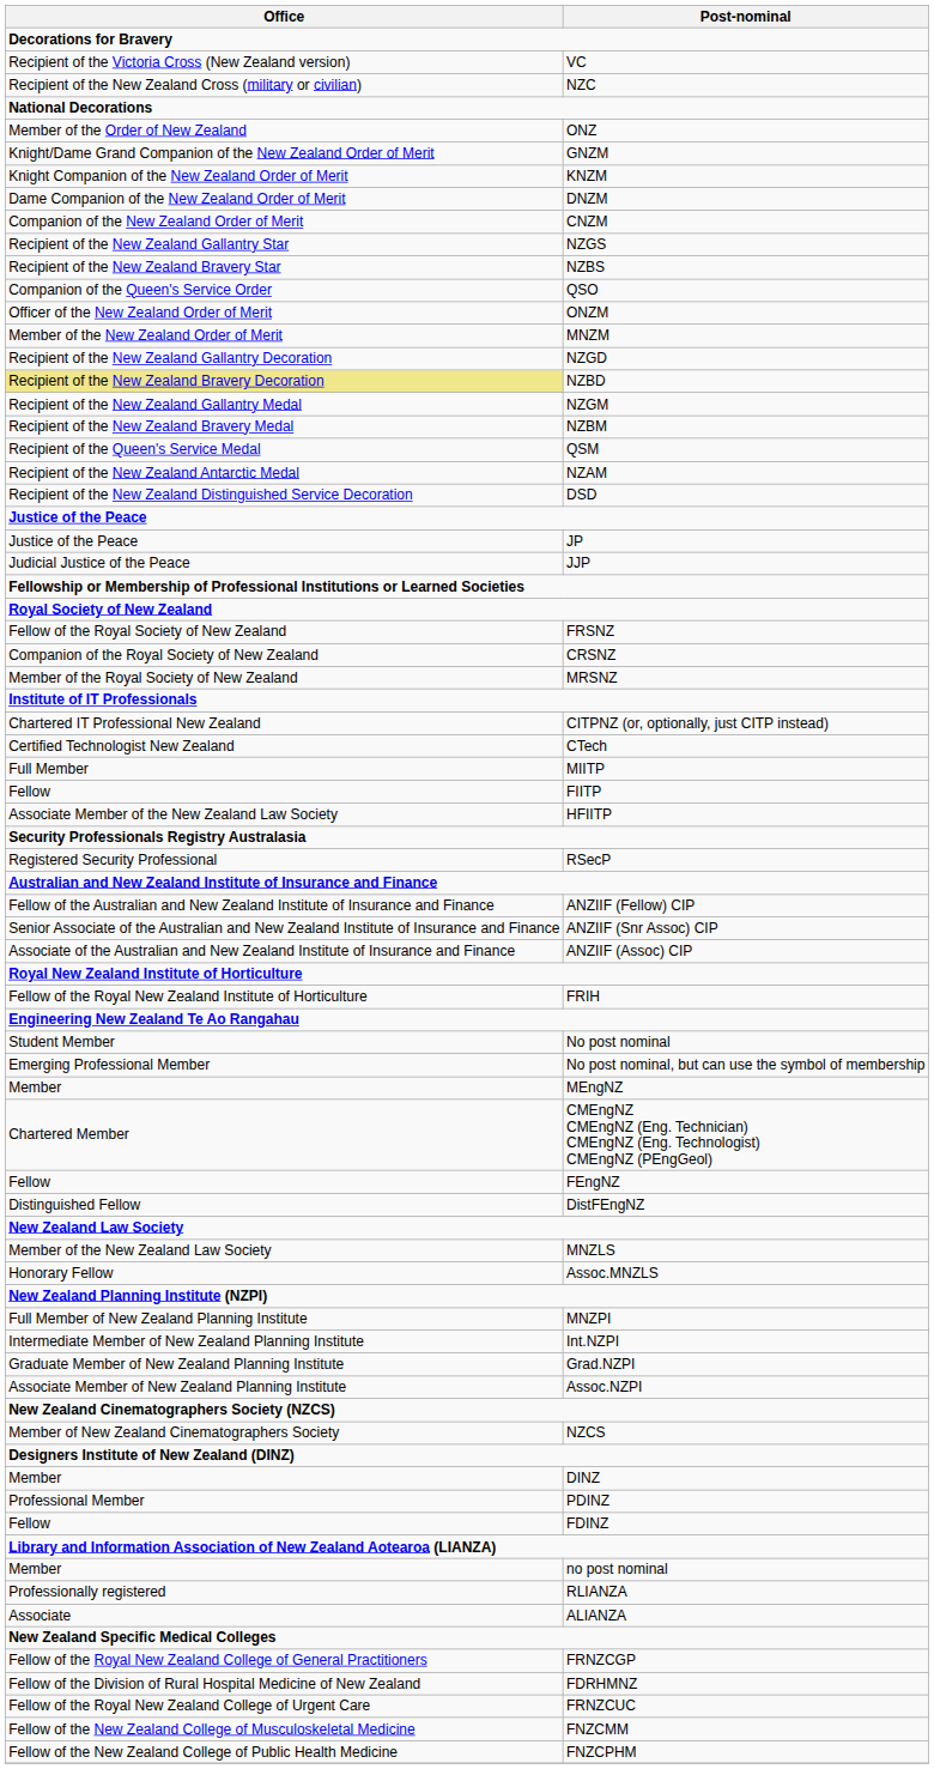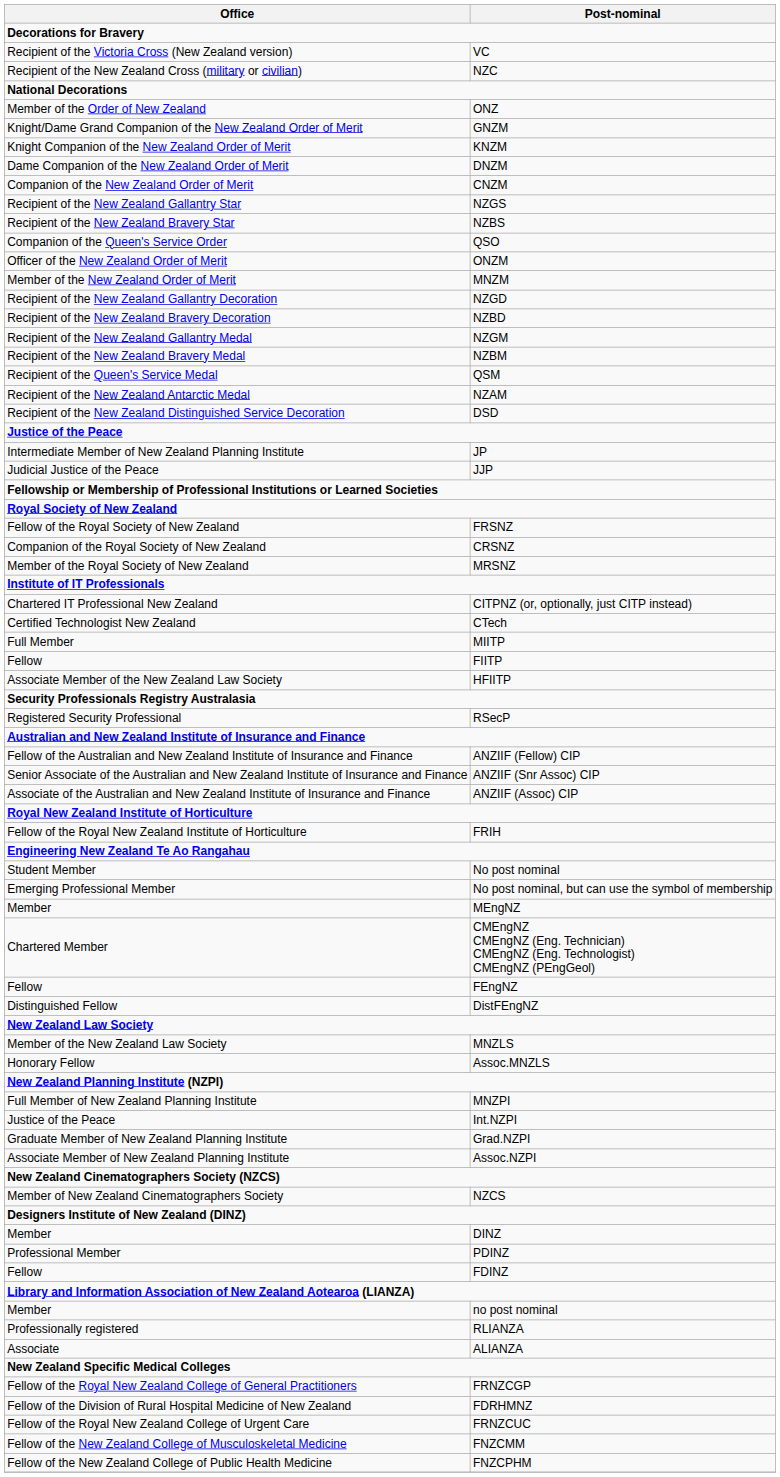 <table class="wikitable">
 <tr>
 <th>Office</th>
 <th>Post-nominal</th>
 </tr>
 <tr>
 <td colspan="2"><strong>Decorations for Bravery</strong></td>
 </tr>
 <tr>
 <td>Recipient of the <a href='#'>Victoria Cross</a> (New Zealand version)</td>
 <td>VC</td>
 </tr>
 <tr>
 <td>Recipient of the New Zealand Cross (<a href='#'>military</a> or <a href='#'>civilian</a>)</td>
 <td>NZC</td>
 </tr>
 <tr>
 <td colspan="2"><strong>National Decorations</strong></td>
 </tr>
 <tr>
 <td>Member of the <a href='#'>Order of New Zealand</a></td>
 <td>ONZ</td>
 </tr>
 <tr>
 <td>Knight/Dame Grand Companion of the <a href='#'>New Zealand Order of Merit</a></td>
 <td>GNZM</td>
 </tr>
 <tr>
 <td>Knight Companion of the <a href='#'>New Zealand Order of Merit</a></td>
 <td>KNZM</td>
 </tr>
 <tr>
 <td>Dame Companion of the <a href='#'>New Zealand Order of Merit</a></td>
 <td>DNZM</td>
 </tr>
 <tr>
 <td>Companion of the <a href='#'>New Zealand Order of Merit</a></td>
 <td>CNZM</td>
 </tr>
 <tr>
 <td>Recipient of the <a href='#'>New Zealand Gallantry Star</a></td>
 <td>NZGS</td>
 </tr>
 <tr>
 <td>Recipient of the <a href='#'>New Zealand Bravery Star</a></td>
 <td>NZBS</td>
 </tr>
 <tr>
 <td>Companion of the <a href='#'>Queen's Service Order</a></td>
 <td>QSO</td>
 </tr>
 <tr>
 <td>Officer of the <a href='#'>New Zealand Order of Merit</a></td>
 <td>ONZM</td>
 </tr>
 <tr>
 <td>Member of the <a href='#'>New Zealand Order of Merit</a></td>
 <td>MNZM</td>
 </tr>
 <tr>
 <td>Recipient of the <a href='#'>New Zealand Gallantry Decoration</a></td>
 <td>NZGD</td>
 </tr>
 <tr>
-<td style="background: khaki;">Recipient of the <a href='#'>New Zealand Bravery Decoration</a></td>
+<td>Recipient of the <a href='#'>New Zealand Bravery Decoration</a></td>
 <td>NZBD</td>
 </tr>
 <tr>
 <td>Recipient of the <a href='#'>New Zealand Gallantry Medal</a></td>
 <td>NZGM</td>
 </tr>
 <tr>
 <td>Recipient of the <a href='#'>New Zealand Bravery Medal</a></td>
 <td>NZBM</td>
 </tr>
 <tr>
 <td>Recipient of the <a href='#'>Queen's Service Medal</a></td>
 <td>QSM</td>
 </tr>
 <tr>
 <td>Recipient of the <a href='#'>New Zealand Antarctic Medal</a></td>
 <td>NZAM</td>
 </tr>
 <tr>
 <td>Recipient of the <a href='#'>New Zealand Distinguished Service Decoration</a></td>
 <td>DSD</td>
 </tr>
 <tr>
 <td colspan="2"><strong> <a href='#'>Justice of the Peace</a></strong></td>
 </tr>
 <tr>
-<td>Justice of the Peace</td>
+<td>Intermediate Member of New Zealand Planning Institute</td>
 <td>JP</td>
 </tr>
 <tr>
 <td>Judicial Justice of the Peace</td>
 <td>JJP</td>
 </tr>
 <tr>
 <td colspan="2"><strong>Fellowship or Membership of Professional Institutions or Learned Societies</strong></td>
 </tr>
 <tr>
 <td colspan="2"><strong> <a href='#'>Royal Society of New Zealand</a></strong></td>
 </tr>
 <tr>
 <td> Fellow of the Royal Society of New Zealand</td>
 <td>FRSNZ</td>
 </tr>
 <tr>
 <td> Companion of the Royal Society of New Zealand</td>
 <td>CRSNZ</td>
 </tr>
 <tr>
 <td> Member of the Royal Society of New Zealand</td>
 <td>MRSNZ</td>
 </tr>
 <tr>
 <td colspan="2"><strong><a href='#'>Institute of IT Professionals</a></strong></td>
 </tr>
 <tr>
 <td> Chartered IT Professional New Zealand</td>
 <td>CITPNZ (or, optionally, just CITP instead)</td>
 </tr>
 <tr>
 <td> Certified Technologist New Zealand</td>
 <td>CTech</td>
 </tr>
 <tr>
 <td> Full Member</td>
 <td>MIITP</td>
 </tr>
 <tr>
 <td> Fellow</td>
 <td>FIITP</td>
 </tr>
 <tr>
 <td>Associate Member of the New Zealand Law Society</td>
 <td>HFIITP</td>
 </tr>
 <tr>
 <td colspan="2"><strong>Security Professionals Registry Australasia</strong></td>
 </tr>
 <tr>
 <td> Registered Security Professional</td>
 <td>RSecP</td>
 </tr>
 <tr>
 <td colspan="2"><strong> <a href='#'>Australian and New Zealand Institute of Insurance and Finance</a></strong></td>
 </tr>
 <tr>
 <td> Fellow of the Australian and New Zealand Institute of Insurance and Finance</td>
 <td>ANZIIF (Fellow) CIP</td>
 </tr>
 <tr>
 <td> Senior Associate of the Australian and New Zealand Institute of Insurance and Finance</td>
 <td>ANZIIF (Snr Assoc) CIP</td>
 </tr>
 <tr>
 <td> Associate of the Australian and New Zealand Institute of Insurance and Finance</td>
 <td>ANZIIF (Assoc) CIP</td>
 </tr>
 <tr>
 <td colspan="2"><strong> <a href='#'>Royal New Zealand Institute of Horticulture</a> </strong></td>
 </tr>
 <tr>
 <td> Fellow of the Royal New Zealand Institute of Horticulture</td>
 <td>FRIH </td>
 </tr>
 <tr>
 <td colspan="2"><strong><a href='#'>Engineering New Zealand Te Ao Rangahau</a></strong></td>
 </tr>
 <tr>
 <td>Student Member</td>
 <td>No post nominal</td>
 </tr>
 <tr>
 <td>Emerging Professional Member</td>
 <td>No post nominal, but can use the symbol of membership</td>
 </tr>
 <tr>
 <td>Member</td>
 <td>MEngNZ</td>
 </tr>
 <tr>
 <td>Chartered Member</td>
 <td>CMEngNZ<br>CMEngNZ (Eng. Technician)<br>CMEngNZ (Eng. Technologist)<br>CMEngNZ (PEngGeol)</td>
 </tr>
 <tr>
 <td>Fellow</td>
 <td>FEngNZ</td>
 </tr>
 <tr>
 <td>Distinguished Fellow</td>
 <td>DistFEngNZ</td>
 </tr>
 <tr>
 <td colspan="2"><strong><a href='#'>New Zealand Law Society</a></strong></td>
 </tr>
 <tr>
 <td>Member of the New Zealand Law Society</td>
 <td>MNZLS</td>
 </tr>
 <tr>
 <td> Honorary Fellow</td>
 <td>Assoc.MNZLS</td>
 </tr>
 <tr>
 <td colspan="2"><strong><a href='#'>New Zealand Planning Institute</a> (NZPI)</strong></td>
 </tr>
 <tr>
 <td>Full Member of New Zealand Planning Institute</td>
 <td>MNZPI</td>
 </tr>
 <tr>
-<td>Intermediate Member of New Zealand Planning Institute</td>
+<td>Justice of the Peace</td>
 <td>Int.NZPI</td>
 </tr>
 <tr>
 <td>Graduate Member of New Zealand Planning Institute</td>
 <td>Grad.NZPI</td>
 </tr>
 <tr>
 <td>Associate Member of New Zealand Planning Institute</td>
 <td>Assoc.NZPI</td>
 </tr>
 <tr>
 <td colspan="2"><strong>New Zealand Cinematographers Society (NZCS)</strong></td>
 </tr>
 <tr>
 <td>Member of New Zealand Cinematographers Society</td>
 <td>NZCS</td>
 </tr>
 <tr>
 <td colspan="2"><strong>Designers Institute of New Zealand (DINZ)</strong></td>
 </tr>
 <tr>
 <td>Member</td>
 <td>DINZ</td>
 </tr>
 <tr>
 <td>Professional Member</td>
 <td>PDINZ</td>
 </tr>
 <tr>
 <td>Fellow</td>
 <td>FDINZ</td>
 </tr>
 <tr>
 <td colspan="2"><strong><a href='#'>Library and Information Association of New Zealand Aotearoa</a> (LIANZA)</strong></td>
 </tr>
 <tr>
 <td>Member</td>
 <td>no post nominal</td>
 </tr>
 <tr>
 <td>Professionally registered</td>
 <td>RLIANZA</td>
 </tr>
 <tr>
 <td>Associate</td>
 <td>ALIANZA</td>
 </tr>
 <tr>
 <td colspan="2"><strong>New Zealand Specific Medical Colleges</strong></td>
 </tr>
 <tr>
 <td>Fellow of the <a href='#'>Royal New Zealand College of General Practitioners</a></td>
 <td>FRNZCGP</td>
 </tr>
 <tr>
 <td>Fellow of the Division of Rural Hospital Medicine of New Zealand</td>
 <td>FDRHMNZ</td>
 </tr>
 <tr>
 <td>Fellow of the Royal New Zealand College of Urgent Care</td>
 <td>FRNZCUC</td>
 </tr>
 <tr>
 <td>Fellow of the <a href='#'>New Zealand College of Musculoskeletal Medicine</a></td>
 <td>FNZCMM</td>
 </tr>
 <tr>
 <td>Fellow of the New Zealand College of Public Health Medicine</td>
 <td>FNZCPHM</td>
 </tr>
 <tr>
 </tr>
 </table>
